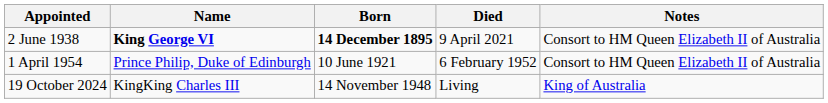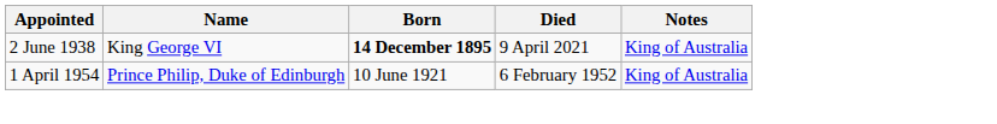 <table class="wikitable sortable">
 <tr>
 <th>Appointed</th>
 <th>Name<br></th>
 <th>Born<br></th>
 <th>Died<br></th>
 <th>Notes</th>
 </tr>
 <tr>
 <td>2 June 1938</td>
-<td><strong>King <a href='#'>George VI</a></strong></td>
+<td>King <a href='#'>George VI</a></td>
 <td><strong>14 December 1895</strong></td>
 <td>9 April 2021</td>
-<td>Consort to HM Queen <a href='#'>Elizabeth II</a> of Australia</td>
+<td><a href='#'>King of Australia</a></td>
 </tr>
 <tr>
 <td>1 April 1954</td>
 <td><a href='#'>Prince Philip, Duke of Edinburgh</a></td>
 <td>10 June 1921</td>
 <td>6 February 1952</td>
-<td>Consort to HM Queen <a href='#'>Elizabeth II</a> of Australia</td>
-</tr>
-<tr>
-<td>19 October 2024</td>
-<td><span>King</span>King <a href='#'>Charles III</a></td>
-<td>14 November 1948</td>
-<td>Living</td>
 <td><a href='#'>King of Australia</a></td>
 </tr>
 </table>
